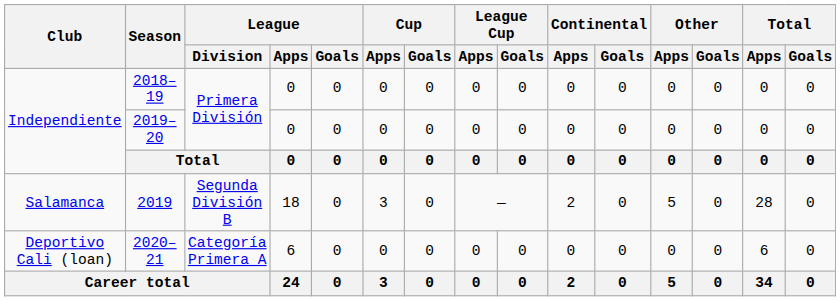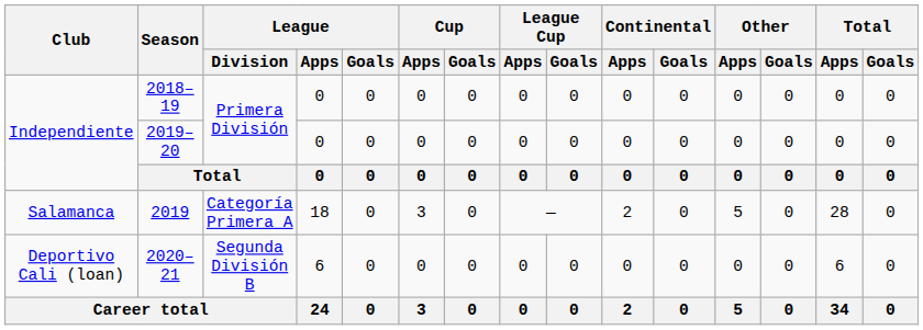 <table class="wikitable" style="text-align:center">
 <tr>
 <th rowspan="2">Club</th>
 <th rowspan="2">Season</th>
 <th colspan="3">League</th>
 <th colspan="2">Cup</th>
 <th colspan="2">League Cup</th>
 <th colspan="2">Continental</th>
 <th colspan="2">Other</th>
 <th colspan="2">Total</th>
 </tr>
 <tr>
 <th>Division</th>
 <th>Apps</th>
 <th>Goals</th>
 <th>Apps</th>
 <th>Goals</th>
 <th>Apps</th>
 <th>Goals</th>
 <th>Apps</th>
 <th>Goals</th>
 <th>Apps</th>
 <th>Goals</th>
 <th>Apps</th>
 <th>Goals</th>
 </tr>
 <tr>
 <td rowspan="3"><a href='#'>Independiente</a></td>
 <td><a href='#'>2018–19</a></td>
 <td rowspan="2"><a href='#'>Primera División</a></td>
 <td>0</td>
 <td>0</td>
 <td>0</td>
 <td>0</td>
 <td>0</td>
 <td>0</td>
 <td>0</td>
 <td>0</td>
 <td>0</td>
 <td>0</td>
 <td>0</td>
 <td>0</td>
 </tr>
 <tr>
 <td><a href='#'>2019–20</a></td>
 <td>0</td>
 <td>0</td>
 <td>0</td>
 <td>0</td>
 <td>0</td>
 <td>0</td>
 <td>0</td>
 <td>0</td>
 <td>0</td>
 <td>0</td>
 <td>0</td>
 <td>0</td>
 </tr>
 <tr>
 <th colspan="2">Total</th>
 <th>0</th>
 <th>0</th>
 <th>0</th>
 <th>0</th>
 <th>0</th>
 <th>0</th>
 <th>0</th>
 <th>0</th>
 <th>0</th>
 <th>0</th>
 <th>0</th>
 <th>0</th>
 </tr>
 <tr>
 <td rowspan="1"><a href='#'>Salamanca</a></td>
 <td><a href='#'>2019</a></td>
-<td rowspan="1"><a href='#'>Segunda División B</a></td>
+<td rowspan="1"><a href='#'>Categoría Primera A</a></td>
 <td>18</td>
 <td>0</td>
 <td>3</td>
 <td>0</td>
 <td colspan="2">—</td>
 <td>2</td>
 <td>0</td>
 <td>5</td>
 <td>0</td>
 <td>28</td>
 <td>0</td>
 </tr>
 <tr>
 <td rowspan="1"><a href='#'>Deportivo Cali</a> (loan)</td>
 <td><a href='#'>2020–21</a></td>
-<td rowspan="1"><a href='#'>Categoría Primera A</a></td>
+<td rowspan="1"><a href='#'>Segunda División B</a></td>
 <td>6</td>
 <td>0</td>
 <td>0</td>
 <td>0</td>
 <td>0</td>
 <td>0</td>
 <td>0</td>
 <td>0</td>
 <td>0</td>
 <td>0</td>
 <td>6</td>
 <td>0</td>
 </tr>
 <tr>
 <th colspan="3">Career total</th>
 <th>24</th>
 <th>0</th>
 <th>3</th>
 <th>0</th>
 <th>0</th>
 <th>0</th>
 <th>2</th>
 <th>0</th>
 <th>5</th>
 <th>0</th>
 <th>34</th>
 <th>0</th>
 </tr>
 </table>
